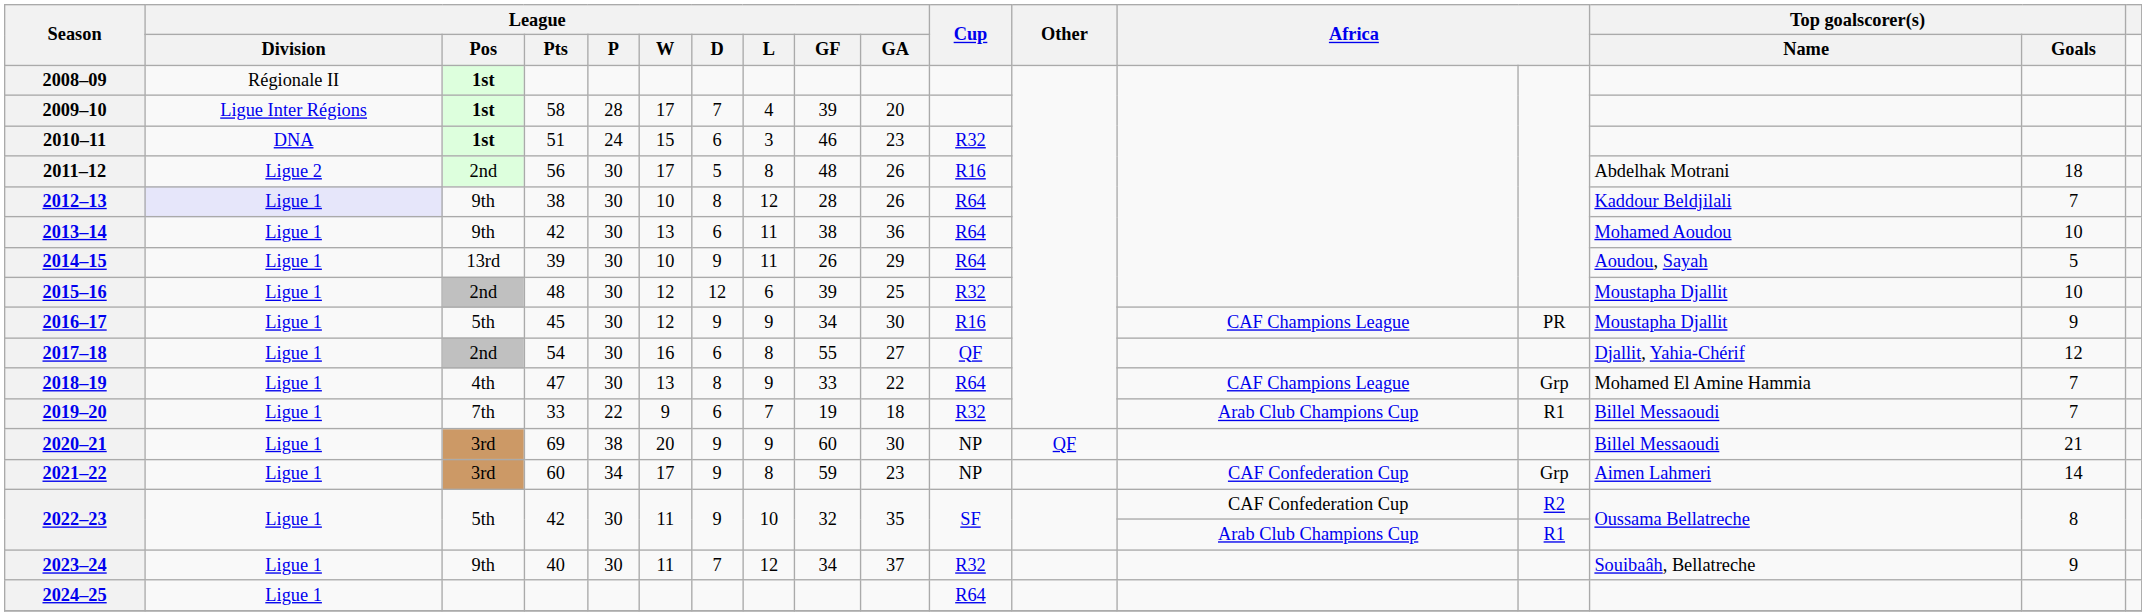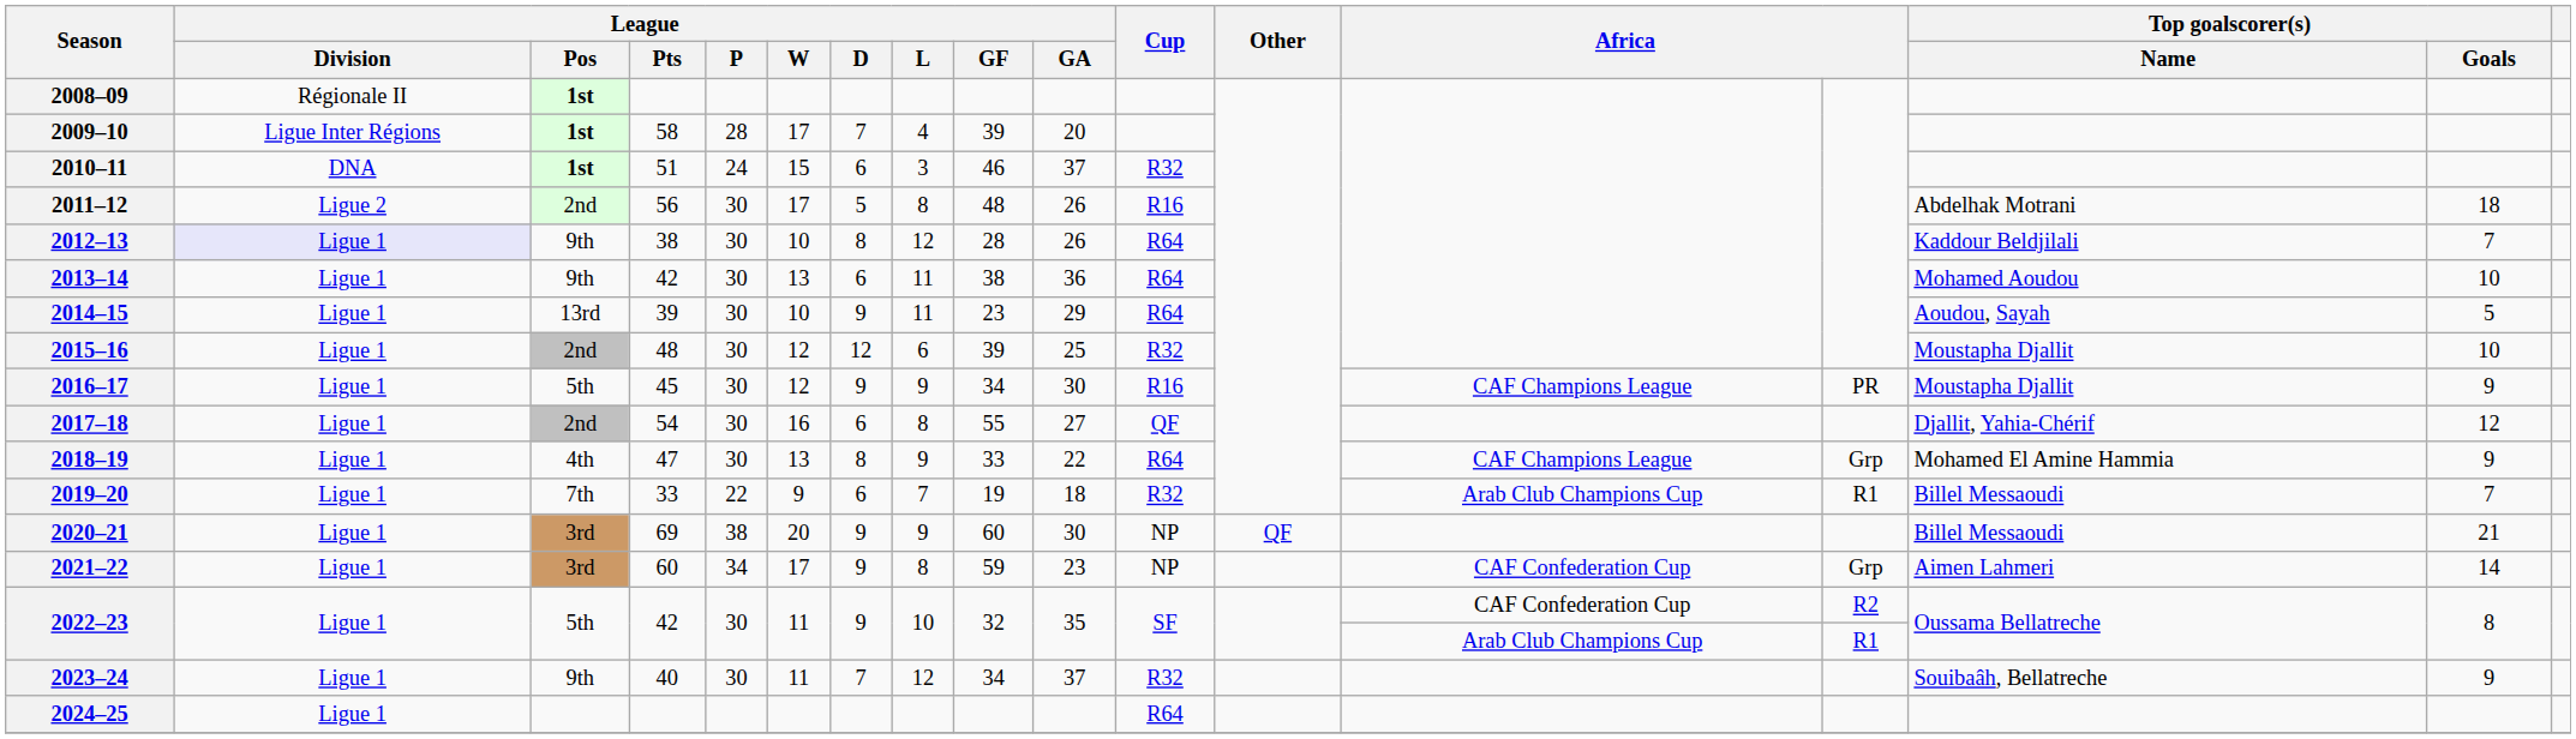 <table class="wikitable" style="text-align:center; font-size:85%;width:100%; text-align:center">
 <tr>
 <th rowspan=2>Season</th>
 <th colspan=9>League</th>
 <th rowspan=2><a href='#'>Cup</a></th>
 <th rowspan=2>Other</th>
 <th rowspan=2 colspan=2><a href='#'>Africa</a></th>
 <th colspan=2>Top goalscorer(s)</th>
 <th colspan=2></th>
 </tr>
 <tr>
 <th>Division</th>
 <th>Pos</th>
 <th>Pts</th>
 <th>P</th>
 <th>W</th>
 <th>D</th>
 <th>L</th>
 <th>GF</th>
 <th>GA</th>
 <th>Name</th>
 <th>Goals</th>
 </tr>
 <tr>
 <th>2008–09</th>
 <td>Régionale II</td>
 <td bgcolor="#DDFFDD"><strong>1st</strong></td>
 <td></td>
 <td></td>
 <td></td>
 <td></td>
 <td></td>
 <td></td>
 <td></td>
 <td></td>
 <td rowspan="12"></td>
 <td rowspan="8"></td>
 <td rowspan="8"></td>
 <td align=left></td>
 <td></td>
 <td></td>
 </tr>
 <tr>
 <th>2009–10</th>
 <td><a href='#'>Ligue Inter Régions</a></td>
 <td bgcolor="#DDFFDD"><strong>1st</strong></td>
 <td>58</td>
 <td>28</td>
 <td>17</td>
 <td>7</td>
 <td>4</td>
 <td>39</td>
 <td>20</td>
 <td></td>
 <td align=left></td>
 <td></td>
 <td></td>
 </tr>
 <tr>
 <th>2010–11</th>
 <td><a href='#'>DNA</a></td>
 <td bgcolor="#DDFFDD"><strong>1st</strong></td>
 <td>51</td>
 <td>24</td>
 <td>15</td>
 <td>6</td>
 <td>3</td>
 <td>46</td>
-<td>23</td>
+<td>37</td>
 <td><a href='#'>R32</a></td>
 <td align=left></td>
 <td></td>
 <td></td>
 </tr>
 <tr>
 <th>2011–12</th>
 <td><a href='#'>Ligue 2</a></td>
 <td bgcolor="#DDFFDD">2nd</td>
 <td>56</td>
 <td>30</td>
 <td>17</td>
 <td>5</td>
 <td>8</td>
 <td>48</td>
 <td>26</td>
 <td><a href='#'>R16</a></td>
 <td align=left>Abdelhak Motrani</td>
 <td>18</td>
 <td></td>
 </tr>
 <tr>
 <th><a href='#'>2012–13</a></th>
 <td style="background: lavender;"><a href='#'>Ligue 1</a></td>
 <td>9th</td>
 <td>38</td>
 <td>30</td>
 <td>10</td>
 <td>8</td>
 <td>12</td>
 <td>28</td>
 <td>26</td>
 <td><a href='#'>R64</a></td>
 <td align=left><a href='#'>Kaddour Beldjilali</a></td>
 <td>7</td>
 <td></td>
 </tr>
 <tr>
 <th><a href='#'>2013–14</a></th>
 <td><a href='#'>Ligue 1</a></td>
 <td>9th</td>
 <td>42</td>
 <td>30</td>
 <td>13</td>
 <td>6</td>
 <td>11</td>
 <td>38</td>
 <td>36</td>
 <td><a href='#'>R64</a></td>
 <td align=left><a href='#'>Mohamed Aoudou</a></td>
 <td>10</td>
 <td></td>
 </tr>
 <tr>
 <th><a href='#'>2014–15</a></th>
 <td><a href='#'>Ligue 1</a></td>
 <td>13rd</td>
 <td>39</td>
 <td>30</td>
 <td>10</td>
 <td>9</td>
 <td>11</td>
-<td>26</td>
+<td>23</td>
 <td>29</td>
 <td><a href='#'>R64</a></td>
 <td align=left><a href='#'>Aoudou</a>, <a href='#'>Sayah</a></td>
 <td>5</td>
 <td></td>
 </tr>
 <tr>
 <th><a href='#'>2015–16</a></th>
 <td><a href='#'>Ligue 1</a></td>
 <td bgcolor=silver>2nd</td>
 <td>48</td>
 <td>30</td>
 <td>12</td>
 <td>12</td>
 <td>6</td>
 <td>39</td>
 <td>25</td>
 <td><a href='#'>R32</a></td>
 <td align=left><a href='#'>Moustapha Djallit</a></td>
 <td>10</td>
 <td></td>
 </tr>
 <tr>
 <th><a href='#'>2016–17</a></th>
 <td><a href='#'>Ligue 1</a></td>
 <td>5th</td>
 <td>45</td>
 <td>30</td>
 <td>12</td>
 <td>9</td>
 <td>9</td>
 <td>34</td>
 <td>30</td>
 <td><a href='#'>R16</a></td>
 <td><a href='#'>CAF Champions League</a></td>
 <td>PR</td>
 <td align=left><a href='#'>Moustapha Djallit</a></td>
 <td>9</td>
 <td></td>
 </tr>
 <tr>
 <th><a href='#'>2017–18</a></th>
 <td><a href='#'>Ligue 1</a></td>
 <td bgcolor=silver>2nd</td>
 <td>54</td>
 <td>30</td>
 <td>16</td>
 <td>6</td>
 <td>8</td>
 <td>55</td>
 <td>27</td>
 <td><a href='#'>QF</a></td>
 <td></td>
 <td></td>
 <td align=left><a href='#'>Djallit</a>, <a href='#'>Yahia-Chérif</a></td>
 <td>12</td>
 <td></td>
 </tr>
 <tr>
 <th><a href='#'>2018–19</a></th>
 <td><a href='#'>Ligue 1</a></td>
 <td>4th</td>
 <td>47</td>
 <td>30</td>
 <td>13</td>
 <td>8</td>
 <td>9</td>
 <td>33</td>
 <td>22</td>
 <td><a href='#'>R64</a></td>
 <td><a href='#'>CAF Champions League</a></td>
 <td>Grp</td>
 <td align=left>Mohamed El Amine Hammia</td>
-<td>7</td>
+<td>9</td>
 <td></td>
 </tr>
 <tr>
 <th><a href='#'>2019–20</a></th>
 <td><a href='#'>Ligue 1</a></td>
 <td>7th</td>
 <td>33</td>
 <td>22</td>
 <td>9</td>
 <td>6</td>
 <td>7</td>
 <td>19</td>
 <td>18</td>
 <td><a href='#'>R32</a></td>
 <td><a href='#'>Arab Club Champions Cup</a></td>
 <td>R1</td>
 <td align=left><a href='#'>Billel Messaoudi</a></td>
 <td>7</td>
 <td></td>
 </tr>
 <tr>
 <th><a href='#'>2020–21</a></th>
 <td><a href='#'>Ligue 1</a></td>
 <td bgcolor=#cc9966>3rd</td>
 <td>69</td>
 <td>38</td>
 <td>20</td>
 <td>9</td>
 <td>9</td>
 <td>60</td>
 <td>30</td>
 <td>NP</td>
 <td><a href='#'>QF</a></td>
 <td></td>
 <td></td>
 <td align=left><a href='#'>Billel Messaoudi</a></td>
 <td>21</td>
 <td></td>
 </tr>
 <tr>
 <th><a href='#'>2021–22</a></th>
 <td><a href='#'>Ligue 1</a></td>
 <td bgcolor=#cc9966>3rd</td>
 <td>60</td>
 <td>34</td>
 <td>17</td>
 <td>9</td>
 <td>8</td>
 <td>59</td>
 <td>23</td>
 <td>NP</td>
 <td></td>
 <td><a href='#'>CAF Confederation Cup</a></td>
 <td>Grp</td>
 <td align=left><a href='#'>Aimen Lahmeri</a></td>
 <td>14</td>
 <td></td>
 </tr>
 <tr>
 <th rowspan="2"><a href='#'>2022–23</a></th>
 <td rowspan="2"><a href='#'>Ligue 1</a></td>
 <td rowspan="2">5th</td>
 <td rowspan="2">42</td>
 <td rowspan="2">30</td>
 <td rowspan="2">11</td>
 <td rowspan="2">9</td>
 <td rowspan="2">10</td>
 <td rowspan="2">32</td>
 <td rowspan="2">35</td>
 <td rowspan="2"><a href='#'>SF</a></td>
 <td rowspan="2"></td>
 <td>CAF Confederation Cup</td>
 <td><a href='#'>R2</a></td>
 <td rowspan="2" align=left><a href='#'>Oussama Bellatreche</a></td>
 <td rowspan="2">8</td>
 <td rowspan="2"></td>
 </tr>
 <tr>
 <td><a href='#'>Arab Club Champions Cup</a></td>
 <td><a href='#'>R1</a></td>
 </tr>
 <tr>
 <th><a href='#'>2023–24</a></th>
 <td><a href='#'>Ligue 1</a></td>
 <td>9th</td>
 <td>40</td>
 <td>30</td>
 <td>11</td>
 <td>7</td>
 <td>12</td>
 <td>34</td>
 <td>37</td>
 <td><a href='#'>R32</a></td>
 <td></td>
 <td></td>
 <td></td>
 <td align=left><a href='#'>Souibaâh</a>, Bellatreche</td>
 <td>9</td>
 <td></td>
 </tr>
 <tr>
 <th><a href='#'>2024–25</a></th>
 <td><a href='#'>Ligue 1</a></td>
 <td></td>
 <td></td>
 <td></td>
 <td></td>
 <td></td>
 <td></td>
 <td></td>
 <td></td>
 <td><a href='#'>R64</a></td>
 <td></td>
 <td></td>
 <td></td>
 <td align=left></td>
 <td></td>
 <td></td>
 </tr>
 <tr>
 </tr>
 </table>
